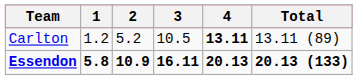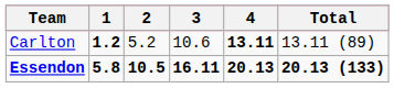 <table class="wikitable" | align="right">
 <tr bgcolor="#FF0033">
 <th>Team</th>
 <th>1</th>
 <th>2</th>
 <th>3</th>
 <th>4</th>
 <th>Total</th>
 </tr>
 <tr>
 <td><a href='#'>Carlton</a></td>
-<td>1.2</td>
+<td><strong>1.2</strong></td>
 <td>5.2</td>
-<td>10.5</td>
+<td>10.6</td>
 <td><strong>13.11</strong></td>
 <td>13.11 (89)</td>
 </tr>
 <tr>
 <td><strong><a href='#'>Essendon</a></strong></td>
 <td><strong>5.8</strong></td>
-<td><strong>10.9</strong></td>
+<td><strong>10.5</strong></td>
 <td><strong>16.11</strong></td>
 <td><strong>20.13</strong></td>
 <td><strong>20.13 (133)</strong></td>
 </tr>
 </table>
